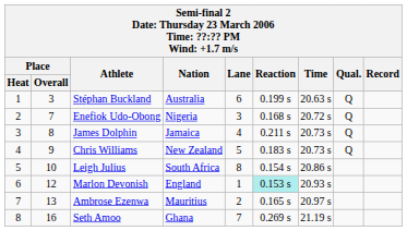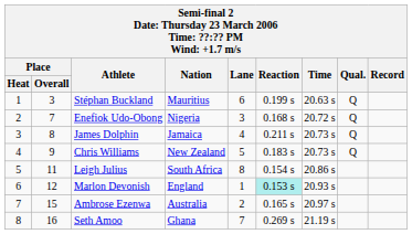 <table class="wikitable">
 <tr>
 <th colspan=9>Semi-final 2 <br> Date: Thursday 23 March 2006 <br> Time: ??:?? PM <br> Wind: +1.7 m/s</th>
 </tr>
 <tr>
 <th colspan=2>Place</th>
 <th rowspan=2>Athlete</th>
 <th rowspan=2>Nation</th>
 <th rowspan=2>Lane</th>
 <th rowspan=2>Reaction</th>
 <th rowspan=2>Time</th>
 <th rowspan=2>Qual.</th>
 <th rowspan=2>Record</th>
 </tr>
 <tr>
 <th>Heat</th>
 <th>Overall</th>
 </tr>
 <tr>
 <td align="center">1</td>
 <td align="center">3</td>
 <td align="left"><a href='#'>Stéphan Buckland</a></td>
-<td align="left"> <a href='#'>Australia</a></td>
+<td align="left"> <a href='#'>Mauritius</a></td>
 <td align="center">6</td>
 <td align="center">0.199 s</td>
 <td align="center">20.63 s</td>
 <td align="center">Q</td>
 <td align="center"></td>
 </tr>
 <tr>
 <td align="center">2</td>
 <td align="center">7</td>
 <td align="left"><a href='#'>Enefiok Udo-Obong</a></td>
 <td align="left"> <a href='#'>Nigeria</a></td>
 <td align="center">3</td>
 <td align="center">0.168 s</td>
 <td align="center">20.72 s</td>
 <td align="center">Q</td>
 <td align="center"></td>
 </tr>
 <tr>
 <td align="center">3</td>
 <td align="center">8</td>
 <td align="left"><a href='#'>James Dolphin</a></td>
 <td align="left"> <a href='#'>Jamaica</a></td>
 <td align="center">4</td>
 <td align="center">0.211 s</td>
 <td align="center">20.73 s</td>
 <td align="center">Q</td>
 <td align="center"></td>
 </tr>
 <tr>
 <td align="center">4</td>
 <td align="center">9</td>
 <td align="left"><a href='#'>Chris Williams</a></td>
 <td align="left"> <a href='#'>New Zealand</a></td>
 <td align="center">5</td>
 <td align="center">0.183 s</td>
 <td align="center">20.73 s</td>
 <td align="center">Q</td>
 <td align="center"></td>
 </tr>
 <tr>
 <td align="center">5</td>
-<td align="center">10</td>
+<td align="center">11</td>
 <td align="left"><a href='#'>Leigh Julius</a></td>
 <td align="left"> <a href='#'>South Africa</a></td>
 <td align="center">8</td>
 <td align="center">0.154 s</td>
 <td align="center">20.86 s</td>
 <td align="center"></td>
 <td align="center"></td>
 </tr>
 <tr>
 <td align="center">6</td>
 <td align="center">12</td>
 <td align="left"><a href='#'>Marlon Devonish</a></td>
 <td align="left"> <a href='#'>England</a></td>
 <td align="center">1</td>
 <td align="center" style="background: paleturquoise;">0.153 s</td>
 <td align="center">20.93 s</td>
 <td align="center"></td>
 <td align="center"></td>
 </tr>
 <tr>
 <td align="center">7</td>
-<td align="center">13</td>
+<td align="center">15</td>
 <td align="left"><a href='#'>Ambrose Ezenwa</a></td>
-<td align="left"> <a href='#'>Mauritius</a></td>
+<td align="left"> <a href='#'>Australia</a></td>
 <td align="center">2</td>
 <td align="center">0.165 s</td>
 <td align="center">20.97 s</td>
 <td align="center"></td>
 <td align="center"></td>
 </tr>
 <tr>
 <td align="center">8</td>
 <td align="center">16</td>
 <td align="left"><a href='#'>Seth Amoo</a></td>
 <td align="left"> <a href='#'>Ghana</a></td>
 <td align="center">7</td>
 <td align="center">0.269 s</td>
 <td align="center">21.19 s</td>
 <td align="center"></td>
 <td align="center"></td>
 </tr>
 </table>
